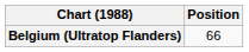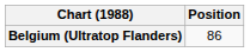 <table class="wikitable plainrowheaders" style="text-align:center">
 <tr>
 <th scope="col">Chart (1988)</th>
 <th scope="col">Position</th>
 </tr>
 <tr>
 <th scope="row">Belgium (Ultratop Flanders)</th>
-<td>66</td>
+<td>86</td>
 </tr>
 </table>
